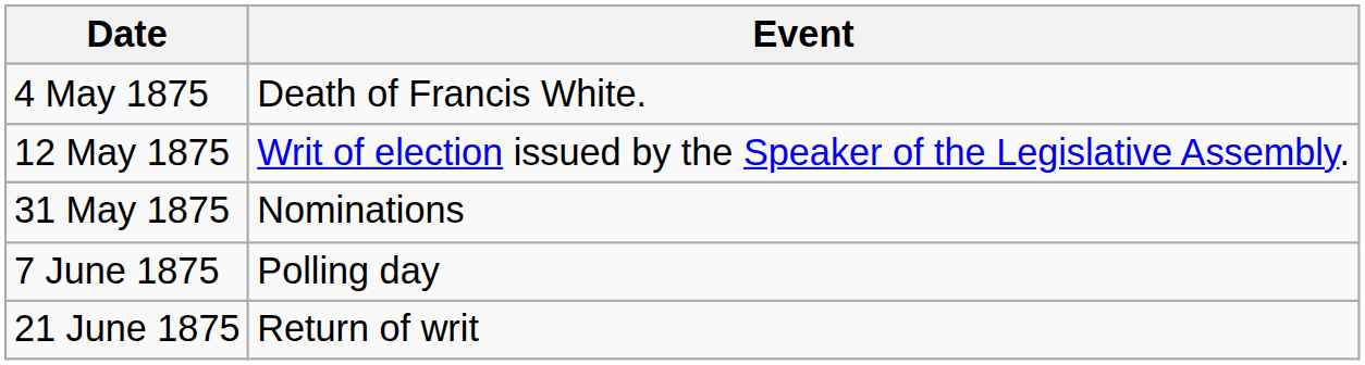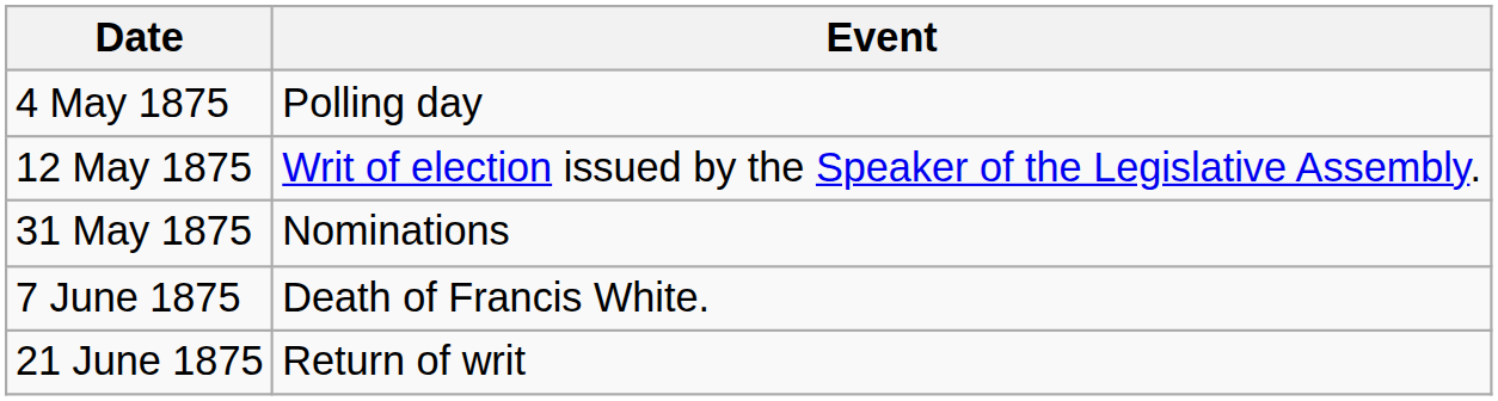 <table class="wikitable">
 <tr>
 <th>Date</th>
 <th>Event</th>
 </tr>
 <tr>
 <td>4 May 1875</td>
-<td>Death of Francis White.</td>
+<td>Polling day</td>
 </tr>
 <tr>
 <td>12 May 1875</td>
 <td><a href='#'>Writ of election</a> issued by the <a href='#'>Speaker of the Legislative Assembly</a>.</td>
 </tr>
 <tr>
 <td>31 May 1875</td>
 <td>Nominations</td>
 </tr>
 <tr>
 <td>7 June 1875</td>
-<td>Polling day</td>
+<td>Death of Francis White.</td>
 </tr>
 <tr>
 <td>21 June 1875</td>
 <td>Return of writ</td>
 </tr>
 </table>
